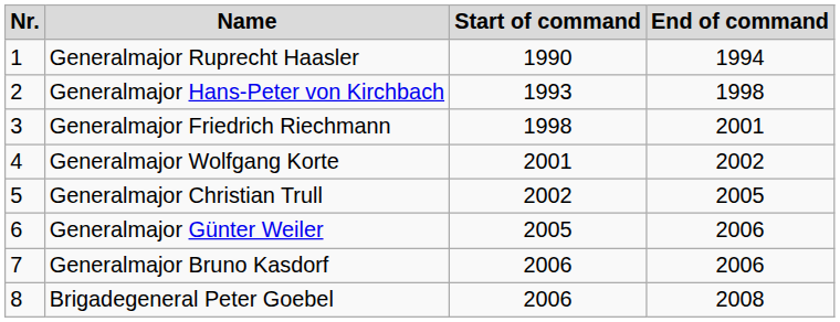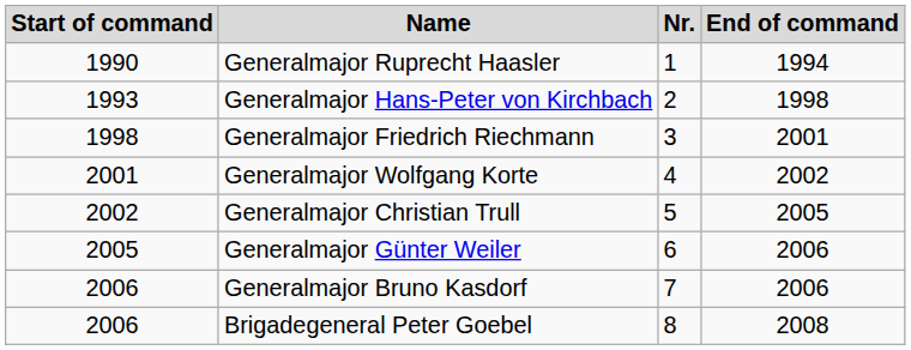 <table |  class="wikitable">
 <tr>
+<th style="background:#dadada"><strong>Start of command</strong></th>
+<th style="background:#dadada"><strong>Name</strong></th>
 <th style="background:#dadada"><strong>Nr.</strong></th>
-<th style="background:#dadada"><strong>Name</strong></th>
-<th style="background:#dadada"><strong>Start of command</strong></th>
 <th style="background:#dadada"><strong>End of command</strong></th>
 </tr>
 <tr>
+<td align="center">1990</td>
+<td>Generalmajor Ruprecht Haasler</td>
 <td>1</td>
-<td>Generalmajor Ruprecht Haasler</td>
-<td align="center">1990</td>
 <td align="center">1994</td>
 </tr>
 <tr>
+<td align="center">1993</td>
+<td>Generalmajor <a href='#'>Hans-Peter von Kirchbach</a></td>
 <td>2</td>
-<td>Generalmajor <a href='#'>Hans-Peter von Kirchbach</a></td>
-<td align="center">1993</td>
 <td align="center">1998</td>
 </tr>
 <tr>
+<td align="center">1998</td>
+<td>Generalmajor Friedrich Riechmann</td>
 <td>3</td>
-<td>Generalmajor Friedrich Riechmann</td>
-<td align="center">1998</td>
 <td align="center">2001</td>
 </tr>
 <tr>
+<td align="center">2001</td>
+<td>Generalmajor Wolfgang Korte</td>
 <td>4</td>
-<td>Generalmajor Wolfgang Korte</td>
-<td align="center">2001</td>
 <td align="center">2002</td>
 </tr>
 <tr>
+<td align="center">2002</td>
+<td>Generalmajor Christian Trull</td>
 <td>5</td>
-<td>Generalmajor Christian Trull</td>
-<td align="center">2002</td>
 <td align="center">2005</td>
 </tr>
 <tr>
+<td align="center">2005</td>
+<td>Generalmajor <a href='#'>Günter Weiler</a></td>
 <td>6</td>
-<td>Generalmajor <a href='#'>Günter Weiler</a></td>
-<td align="center">2005</td>
 <td align="center">2006</td>
 </tr>
 <tr>
+<td align="center">2006</td>
+<td>Generalmajor Bruno Kasdorf</td>
 <td>7</td>
-<td>Generalmajor Bruno Kasdorf</td>
-<td align="center">2006</td>
 <td align="center">2006</td>
 </tr>
 <tr>
+<td align="center">2006</td>
+<td>Brigadegeneral Peter Goebel</td>
 <td>8</td>
-<td>Brigadegeneral Peter Goebel</td>
-<td align="center">2006</td>
 <td align="center">2008</td>
 </tr>
 </table>
